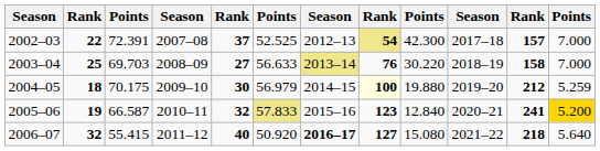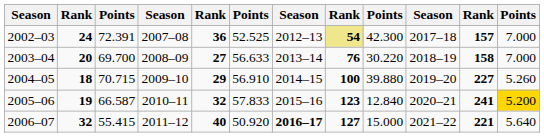 <table class="wikitable" style="text-align:right;">
 <tr>
 <th>Season</th>
 <th>Rank</th>
 <th>Points</th>
 <th>Season</th>
 <th>Rank</th>
 <th>Points</th>
 <th>Season</th>
 <th>Rank</th>
 <th>Points</th>
 <th>Season</th>
 <th>Rank</th>
 <th>Points</th>
 </tr>
 <tr>
 <td>2002–03</td>
-<td> <strong>22</strong></td>
+<td> <strong>24</strong></td>
 <td>72.391</td>
 <td>2007–08</td>
-<td> <strong>37</strong></td>
+<td> <strong>36</strong></td>
 <td>52.525</td>
 <td>2012–13</td>
 <td style="background: khaki;"> <strong>54</strong></td>
 <td>42.300</td>
 <td>2017–18</td>
 <td> <strong>157</strong></td>
 <td>7.000</td>
 </tr>
 <tr>
 <td>2003–04</td>
-<td> <strong>25</strong></td>
-<td>69.703</td>
+<td> <strong>20</strong></td>
+<td>69.700</td>
 <td>2008–09</td>
 <td> <strong>27</strong></td>
 <td>56.633</td>
-<td style="background: khaki;">2013–14</td>
+<td>2013–14</td>
 <td> <strong>76</strong></td>
 <td>30.220</td>
 <td>2018–19</td>
 <td> <strong>158</strong></td>
 <td>7.000</td>
 </tr>
 <tr>
 <td>2004–05</td>
 <td> <strong>18</strong></td>
-<td>70.175</td>
+<td>70.715</td>
 <td>2009–10</td>
-<td> <strong>30</strong></td>
-<td>56.979</td>
+<td> <strong>29</strong></td>
+<td>56.910</td>
 <td>2014–15</td>
-<td style="background: lightyellow;"> <strong>100</strong></td>
-<td>19.880</td>
+<td> <strong>100</strong></td>
+<td>39.880</td>
 <td>2019–20</td>
-<td> <strong>212</strong></td>
-<td>5.259</td>
+<td> <strong>227</strong></td>
+<td>5.260</td>
 </tr>
 <tr>
 <td>2005–06</td>
 <td> <strong>19</strong></td>
 <td>66.587</td>
 <td>2010–11</td>
 <td> <strong>32</strong></td>
-<td style="background: khaki;">57.833</td>
+<td>57.833</td>
 <td>2015–16</td>
 <td> <strong>123</strong></td>
 <td>12.840</td>
 <td>2020–21</td>
 <td> <strong>241</strong></td>
 <td style="background: gold;">5.200</td>
 </tr>
 <tr>
 <td>2006–07</td>
 <td> <strong>32</strong></td>
 <td>55.415</td>
 <td>2011–12</td>
 <td> <strong>40</strong></td>
 <td>50.920</td>
 <td><strong>2016–17</strong></td>
 <td> <strong>127</strong></td>
-<td>15.080</td>
+<td>15.000</td>
 <td>2021–22</td>
-<td> <strong>218</strong></td>
+<td> <strong>221</strong></td>
 <td>5.640</td>
 </tr>
 </table>
